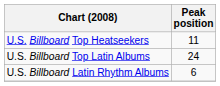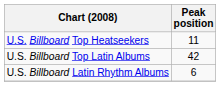 <table class="wikitable">
 <tr>
 <th align="left">Chart (2008)</th>
 <th align="left">Peak<br>position</th>
 </tr>
 <tr>
 <td align="left"><a href='#'>U.S.</a> <em><a href='#'>Billboard</a></em> <a href='#'>Top Heatseekers</a></td>
 <td align="center">11</td>
 </tr>
 <tr>
 <td align="left">U.S. <em>Billboard</em> <a href='#'>Top Latin Albums</a></td>
-<td align="center">24</td>
+<td align="center">42</td>
 </tr>
 <tr>
 <td align="left">U.S. <em>Billboard</em> <a href='#'>Latin Rhythm Albums</a></td>
 <td align="center">6</td>
 </tr>
 <tr>
 </tr>
 </table>
